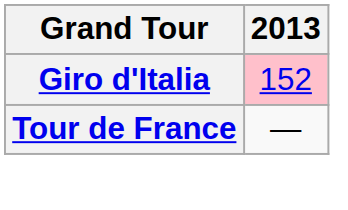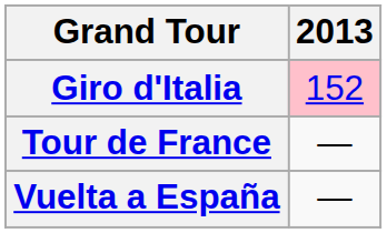 <table class="wikitable plainrowheaders">
 <tr>
 <th>Grand Tour</th>
 <th scope="col">2013</th>
 </tr>
 <tr style="text-align:center;">
 <th scope="row"> <a href='#'>Giro d'Italia</a></th>
 <td style="background: pink;"><a href='#'>152</a></td>
 </tr>
 <tr style="text-align:center;">
 <th scope="row"> <a href='#'>Tour de France</a></th>
 <td align="center">—</td>
 </tr>
+<tr style="text-align:center;">
+<th scope="row"> <a href='#'>Vuelta a España</a></th>
+<td align="center">—</td>
+</tr>
 </table>
